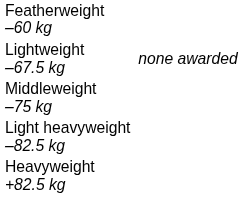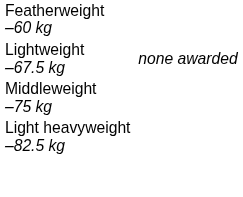 <table>
 <tr>
 <td>Featherweight<br><span><em>–60 kg</em></span><br></td>
 <td></td>
 <td></td>
 <td></td>
 </tr>
 <tr>
 <td rowspan=2>Lightweight<br><span><em>–67.5 kg</em></span><br></td>
 <td></td>
 <td rowspan=2><em>none awarded</em></td>
 <td rowspan=2></td>
 </tr>
 <tr>
 <td></td>
 </tr>
 <tr>
 <td>Middleweight<br><span><em>–75 kg</em></span><br> </td>
 <td></td>
 <td></td>
 <td></td>
 </tr>
 <tr>
 <td>Light heavyweight<br><span><em>–82.5 kg</em></span><br> </td>
 <td></td>
 <td></td>
 <td></td>
 </tr>
-<tr>
-<td>Heavyweight<br><span><em>+82.5 kg</em></span><br> </td>
-<td></td>
-<td></td>
-<td></td>
-</tr>
 </table>
